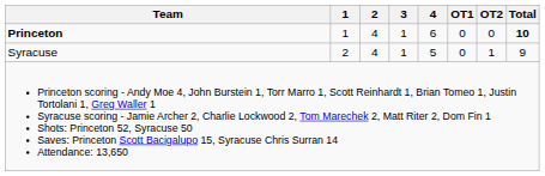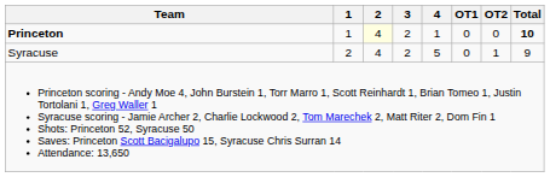 <table class="wikitable" style="text-align:center; max-width:45em">
 <tr>
 <th>Team</th>
 <th style="width:2em">1</th>
 <th style="width:2em">2</th>
 <th style="width:2em">3</th>
 <th style="width:2em">4</th>
 <th style="width:2em">OT1</th>
 <th style="width:2em">OT2</th>
 <th style="width:2em">Total</th>
 </tr>
 <tr>
 <td style="text-align:left"><strong>Princeton</strong></td>
 <td>1</td>
-<td>4</td>
+<td style="background: lightyellow;">4</td>
+<td>2</td>
 <td>1</td>
-<td>6</td>
 <td>0</td>
 <td>0</td>
 <td><strong>10</strong></td>
 </tr>
 <tr>
 <td style="text-align:left">Syracuse</td>
 <td>2</td>
 <td>4</td>
-<td>1</td>
+<td>2</td>
 <td>5</td>
 <td>0</td>
 <td>1</td>
 <td>9</td>
 </tr>
 <tr>
 <td colspan=10 style="text-align:left; font-size:88%;"><br><ul><li>Princeton scoring - Andy Moe 4, John Burstein 1, Torr Marro 1, Scott Reinhardt 1, Brian Tomeo 1, Justin Tortolani 1, <a href='#'>Greg Waller</a> 1</li><li>Syracuse scoring - Jamie Archer 2, Charlie Lockwood 2, <a href='#'>Tom Marechek</a> 2, Matt Riter 2, Dom Fin 1</li><li>Shots: Princeton 52, Syracuse 50</li><li>Saves: Princeton <a href='#'>Scott Bacigalupo</a> 15, Syracuse Chris Surran 14</li><li>Attendance: 13,650</li></ul></td>
 </tr>
 </table>
